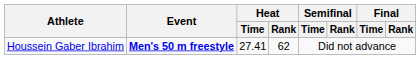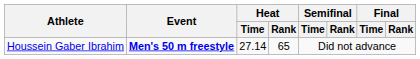 <table class=wikitable style="font-size:90%">
 <tr>
 <th rowspan="2">Athlete</th>
 <th rowspan="2">Event</th>
 <th colspan="2">Heat</th>
 <th colspan="2">Semifinal</th>
 <th colspan="2">Final</th>
 </tr>
 <tr style="font-size:95%">
 <th>Time</th>
 <th>Rank</th>
 <th>Time</th>
 <th>Rank</th>
 <th>Time</th>
 <th>Rank</th>
 </tr>
 <tr align=center>
 <td align=left><a href='#'>Houssein Gaber Ibrahim</a></td>
 <td align=left><strong><a href='#'>Men's 50 m freestyle</a></strong></td>
-<td>27.41</td>
-<td>62</td>
+<td>27.14</td>
+<td>65</td>
 <td colspan="4">Did not advance</td>
 </tr>
 </table>
